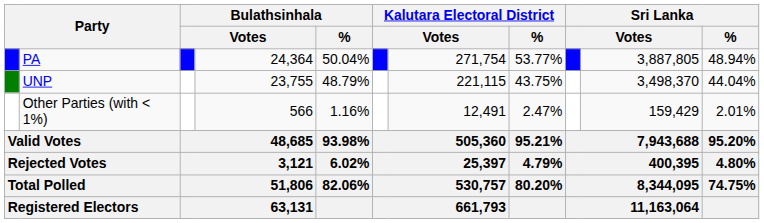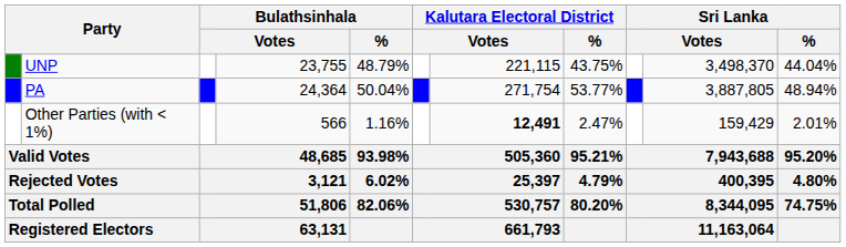 <table class="wikitable">
 <tr>
 <th colspan="2" width="144px"rowspan="2">Party</th>
 <th colspan="3" width="216px">Bulathsinhala</th>
 <th colspan="3" width="216px"><a href='#'>Kalutara Electoral District</a></th>
 <th colspan="3" width="216px">Sri Lanka</th>
 </tr>
 <tr>
 <th colspan="2" width="144px">Votes</th>
 <th>%</th>
 <th colspan="2" width="144px">Votes</th>
 <th>%</th>
 <th colspan="2" width="144px">Votes</th>
 <th>%</th>
 </tr>
 <tr>
+<td style="background-color:green;" width="10px"></td>
+<td style="text-align:left;"><a href='#'>UNP</a></td>
+<td style="background-color:white;" width="10px"></td>
+<td style="text-align:right;">23,755</td>
+<td style="text-align:right;">48.79%</td>
+<td style="background-color:white;" width="10px"></td>
+<td style="text-align:right;">221,115</td>
+<td style="text-align:right;">43.75%</td>
+<td style="background-color:white;" width="10px"></td>
+<td style="text-align:right;">3,498,370</td>
+<td style="text-align:right;">44.04%</td>
+</tr>
+<tr>
 <td style="background-color:blue;" width="10px"></td>
 <td style="text-align:left;"><a href='#'>PA</a></td>
 <td style="background-color:blue;" width="10px"></td>
 <td style="text-align:right;">24,364</td>
 <td style="text-align:right;">50.04%</td>
 <td style="background-color:blue;" width="10px"></td>
 <td style="text-align:right;">271,754</td>
 <td style="text-align:right;">53.77%</td>
 <td style="background-color:blue;" width="10px"></td>
 <td style="text-align:right;">3,887,805</td>
 <td style="text-align:right;">48.94%</td>
 </tr>
 <tr>
-<td style="background-color:green;" width="10px"></td>
-<td style="text-align:left;"><a href='#'>UNP</a></td>
-<td style="background-color:white;" width="10px"></td>
-<td style="text-align:right;">23,755</td>
-<td style="text-align:right;">48.79%</td>
-<td style="background-color:white;" width="10px"></td>
-<td style="text-align:right;">221,115</td>
-<td style="text-align:right;">43.75%</td>
-<td style="background-color:white;" width="10px"></td>
-<td style="text-align:right;">3,498,370</td>
-<td style="text-align:right;">44.04%</td>
-</tr>
-<tr>
 <td style="background-color:white;" width="10px"></td>
 <td style="text-align:left;">Other Parties (with < 1%)</td>
 <td style="background-color:white;" width="10px"></td>
 <td style="text-align:right;">566</td>
 <td style="text-align:right;">1.16%</td>
 <td style="background-color:white;" width="10px"></td>
-<td style="text-align:right;">12,491</td>
+<td style="text-align:right;"><strong>12,491</strong></td>
 <td style="text-align:right;">2.47%</td>
 <td style="background-color:white;" width="10px"></td>
 <td style="text-align:right;">159,429</td>
 <td style="text-align:right;">2.01%</td>
 </tr>
 <tr>
 <th colspan="2" width="144px"style="text-align:left;">Valid Votes</th>
 <th style="text-align:right;"colspan="2" width="144px">48,685</th>
 <th style="text-align:right;">93.98%</th>
 <th style="text-align:right;"colspan="2" width="144px">505,360</th>
 <th style="text-align:right;">95.21%</th>
 <th style="text-align:right;"colspan="2" width="144px">7,943,688</th>
 <th style="text-align:right;">95.20%</th>
 </tr>
 <tr>
 <th colspan="2" width="144px"style="text-align:left;">Rejected Votes</th>
 <th style="text-align:right;"colspan="2" width="144px">3,121</th>
 <th style="text-align:right;">6.02%</th>
 <th style="text-align:right;"colspan="2" width="144px">25,397</th>
 <th style="text-align:right;">4.79%</th>
 <th style="text-align:right;"colspan="2" width="144px">400,395</th>
 <th style="text-align:right;">4.80%</th>
 </tr>
 <tr>
 <th colspan="2" width="144px"style="text-align:left;">Total Polled</th>
 <th style="text-align:right;"colspan="2" width="144px">51,806</th>
 <th style="text-align:right;">82.06%</th>
 <th style="text-align:right;"colspan="2" width="144px">530,757</th>
 <th style="text-align:right;">80.20%</th>
 <th style="text-align:right;"colspan="2" width="144px">8,344,095</th>
 <th style="text-align:right;">74.75%</th>
 </tr>
 <tr>
 <th colspan="2" width="144px"style="text-align:left;">Registered Electors</th>
 <th style="text-align:right;"colspan="2" width="144px">63,131</th>
 <th></th>
 <th style="text-align:right;"colspan="2" width="144px">661,793</th>
 <th></th>
 <th style="text-align:right;"colspan="2" width="144px">11,163,064</th>
 <th></th>
 </tr>
 </table>
